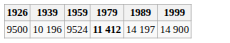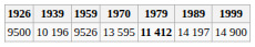 <table class="wikitable">
 <tr>
 <th>1926</th>
 <th>1939</th>
 <th>1959</th>
+<th>1970</th>
 <th>1979</th>
 <th>1989</th>
 <th>1999</th>
 </tr>
 <tr>
 <td>9500</td>
 <td>10 196</td>
-<td>9524</td>
+<td>9526</td>
+<td>13 595</td>
 <td><strong>11 412</strong></td>
 <td>14 197</td>
 <td>14 900</td>
 </tr>
 </table>
